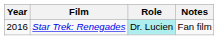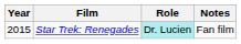 <table class="wikitable">
 <tr>
 <th scope="col">Year</th>
 <th scope="col">Film</th>
 <th scope="col">Role</th>
 <th scope="col">Notes</th>
 </tr>
 <tr>
-<td>2016</td>
+<td>2015</td>
 <td><em><a href='#'>Star Trek: Renegades</a></em></td>
 <td style="background: paleturquoise;">Dr. Lucien</td>
 <td>Fan film</td>
 </tr>
 </table>
